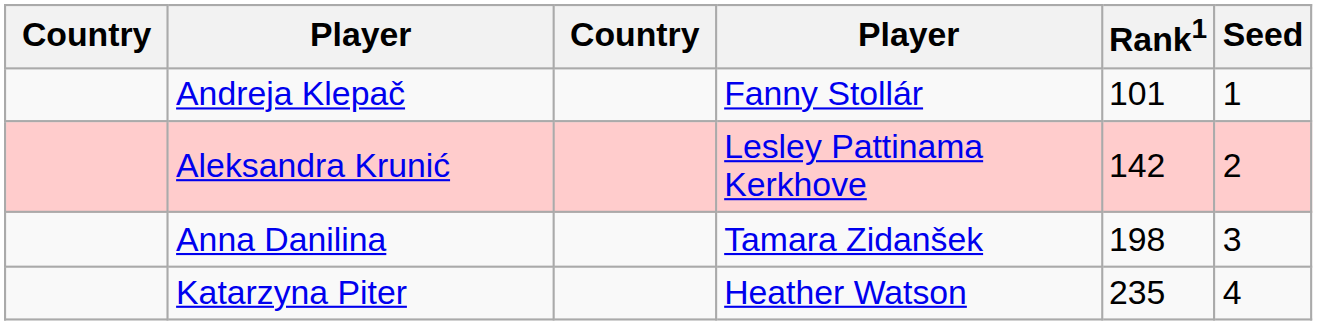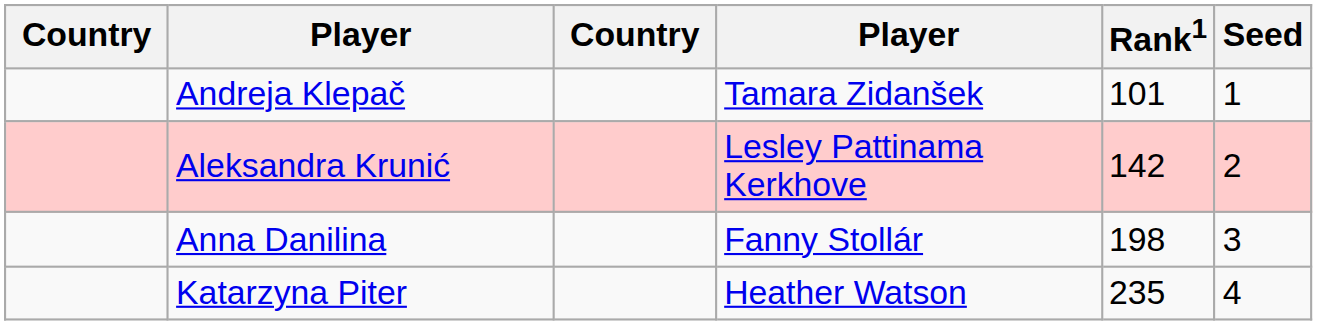 <table class="sortable wikitable">
 <tr>
 <th width="70">Country</th>
 <th width="175">Player</th>
 <th width="70">Country</th>
 <th width="175">Player</th>
 <th>Rank<sup>1</sup></th>
 <th>Seed</th>
 </tr>
 <tr>
 <td></td>
 <td><a href='#'>Andreja Klepač</a></td>
 <td></td>
-<td><a href='#'>Fanny Stollár</a></td>
+<td><a href='#'>Tamara Zidanšek</a></td>
 <td>101</td>
 <td>1</td>
 </tr>
 <tr style="background:#fcc;">
 <td></td>
 <td><a href='#'>Aleksandra Krunić</a></td>
 <td></td>
 <td><a href='#'>Lesley Pattinama Kerkhove</a></td>
 <td>142</td>
 <td>2</td>
 </tr>
 <tr>
 <td></td>
 <td><a href='#'>Anna Danilina</a></td>
 <td></td>
-<td><a href='#'>Tamara Zidanšek</a></td>
+<td><a href='#'>Fanny Stollár</a></td>
 <td>198</td>
 <td>3</td>
 </tr>
 <tr>
 <td></td>
 <td><a href='#'>Katarzyna Piter</a></td>
 <td></td>
 <td><a href='#'>Heather Watson</a></td>
 <td>235</td>
 <td>4</td>
 </tr>
 </table>
